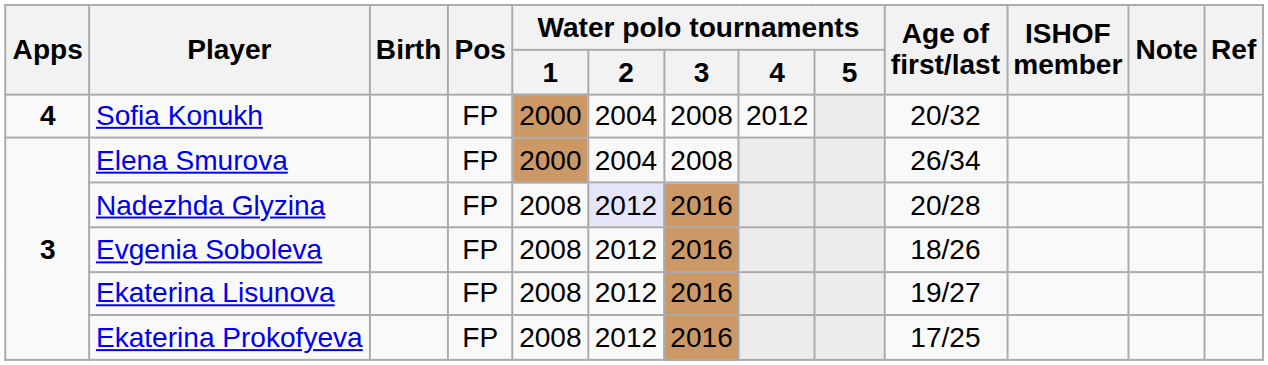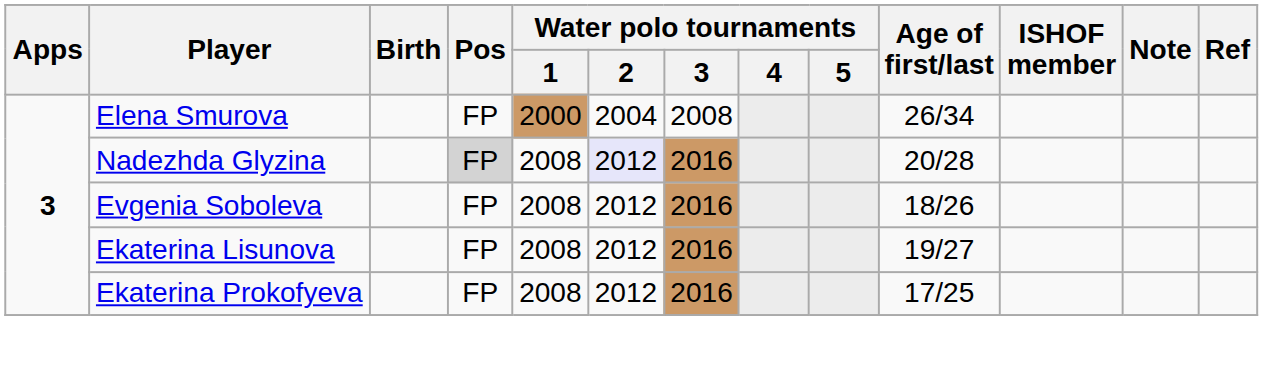 <table class="wikitable sortable" style="text-align: center; font-size: 90%; margin-left: 1em;">
 <tr>
 <th rowspan="2">Apps</th>
 <th rowspan="2">Player</th>
 <th rowspan="2">Birth</th>
 <th rowspan="2">Pos</th>
 <th colspan="5">Water polo tournaments</th>
 <th rowspan="2">Age of<br>first/last</th>
 <th rowspan="2">ISHOF<br>member</th>
 <th rowspan="2">Note</th>
 <th rowspan="2" class="unsortable">Ref</th>
 </tr>
 <tr>
 <th>1</th>
 <th style="width: 2em;" class="unsortable">2</th>
 <th style="width: 2em;" class="unsortable">3</th>
 <th style="width: 2em;" class="unsortable">4</th>
 <th style="width: 2em;" class="unsortable">5</th>
 </tr>
 <tr>
-<td><strong>4</strong></td>
-<td style="text-align: left;" data-sort-value="Konukh, Sofia"><a href='#'>Sofia Konukh</a></td>
-<td></td>
-<td>FP</td>
-<td style="background-color: #cc9966;">2000</td>
-<td>2004</td>
-<td>2008</td>
-<td>2012</td>
-<td style="background-color: #ececec;"></td>
-<td>20/32</td>
-<td></td>
-<td style="text-align: left;"></td>
-<td></td>
-</tr>
-<tr>
 <td rowspan="5"><strong>3</strong></td>
 <td style="text-align: left;" data-sort-value="Smurova, Elena"><a href='#'>Elena Smurova</a></td>
 <td></td>
 <td>FP</td>
 <td style="background-color: #cc9966;">2000</td>
 <td>2004</td>
 <td>2008</td>
 <td style="background-color: #ececec;"></td>
 <td style="background-color: #ececec;"></td>
 <td>26/34</td>
 <td></td>
 <td style="text-align: left;"></td>
 <td></td>
 </tr>
 <tr>
 <td style="text-align: left;" data-sort-value="Glyzina, Nadezhda"><a href='#'>Nadezhda Glyzina</a></td>
 <td></td>
-<td>FP</td>
+<td style="background: lightgrey;">FP</td>
 <td>2008</td>
 <td style="background: lavender;">2012</td>
 <td style="background-color: #cc9966;">2016</td>
 <td style="background-color: #ececec;"></td>
 <td style="background-color: #ececec;"></td>
 <td>20/28</td>
 <td></td>
 <td style="text-align: left;"></td>
 <td></td>
 </tr>
 <tr>
 <td style="text-align: left;" data-sort-value="Soboleva, Evgenia"><a href='#'>Evgenia Soboleva</a></td>
 <td></td>
 <td>FP</td>
 <td>2008</td>
 <td>2012</td>
 <td style="background-color: #cc9966;">2016</td>
 <td style="background-color: #ececec;"></td>
 <td style="background-color: #ececec;"></td>
 <td>18/26</td>
 <td></td>
 <td style="text-align: left;"></td>
 <td></td>
 </tr>
 <tr>
 <td style="text-align: left;" data-sort-value="Lisunova, Ekaterina"><a href='#'>Ekaterina Lisunova</a></td>
 <td></td>
 <td>FP</td>
 <td>2008</td>
 <td>2012</td>
 <td style="background-color: #cc9966;">2016</td>
 <td style="background-color: #ececec;"></td>
 <td style="background-color: #ececec;"></td>
 <td>19/27</td>
 <td></td>
 <td style="text-align: left;"></td>
 <td></td>
 </tr>
 <tr>
 <td style="text-align: left;" data-sort-value="Prokofyeva, Ekaterina"><a href='#'>Ekaterina Prokofyeva</a></td>
 <td></td>
 <td>FP</td>
 <td>2008</td>
 <td>2012</td>
 <td style="background-color: #cc9966;">2016</td>
 <td style="background-color: #ececec;"></td>
 <td style="background-color: #ececec;"></td>
 <td>17/25</td>
 <td></td>
 <td style="text-align: left;"></td>
 <td></td>
 </tr>
 </table>
